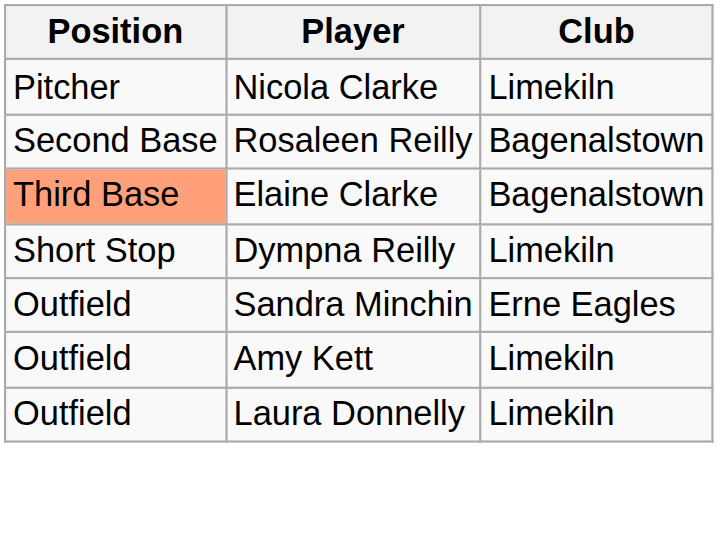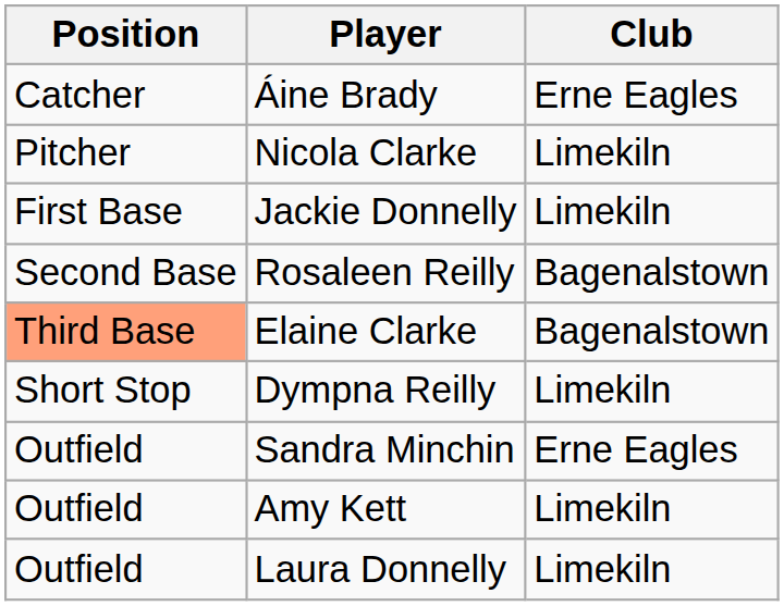 <table class="wikitable">
 <tr>
 <th>Position</th>
 <th>Player</th>
 <th>Club</th>
 </tr>
 <tr>
+<td>Catcher</td>
+<td>Áine Brady</td>
+<td>Erne Eagles</td>
+</tr>
+<tr>
 <td>Pitcher</td>
 <td>Nicola Clarke</td>
+<td>Limekiln</td>
+</tr>
+<tr>
+<td>First Base</td>
+<td>Jackie Donnelly</td>
 <td>Limekiln</td>
 </tr>
 <tr>
 <td>Second Base</td>
 <td>Rosaleen Reilly</td>
 <td>Bagenalstown</td>
 </tr>
 <tr>
 <td style="background: lightsalmon;">Third Base</td>
 <td>Elaine Clarke</td>
 <td>Bagenalstown</td>
 </tr>
 <tr>
 <td>Short Stop</td>
 <td>Dympna Reilly</td>
 <td>Limekiln</td>
 </tr>
 <tr>
 <td>Outfield</td>
 <td>Sandra Minchin</td>
 <td>Erne Eagles</td>
 </tr>
 <tr>
 <td>Outfield</td>
 <td>Amy Kett</td>
 <td>Limekiln</td>
 </tr>
 <tr>
 <td>Outfield</td>
 <td>Laura Donnelly</td>
 <td>Limekiln</td>
 </tr>
 </table>
